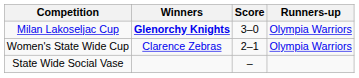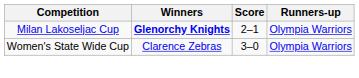 <table class="wikitable" style="text-align:center">
 <tr>
 <th>Competition</th>
 <th>Winners</th>
 <th>Score</th>
 <th>Runners-up</th>
 </tr>
 <tr>
 <td><a href='#'>Milan Lakoseljac Cup</a></td>
 <td><strong><a href='#'>Glenorchy Knights</a></strong></td>
-<td>3–0</td>
+<td>2–1</td>
 <td><a href='#'>Olympia Warriors</a></td>
 </tr>
 <tr>
 <td>Women's State Wide Cup</td>
 <td><a href='#'>Clarence Zebras</a></td>
-<td>2–1</td>
+<td>3–0</td>
 <td><a href='#'>Olympia Warriors</a></td>
 </tr>
-<tr>
-<td>State Wide Social Vase</td>
-<td></td>
-<td>–</td>
-<td></td>
-</tr>
 </table>
